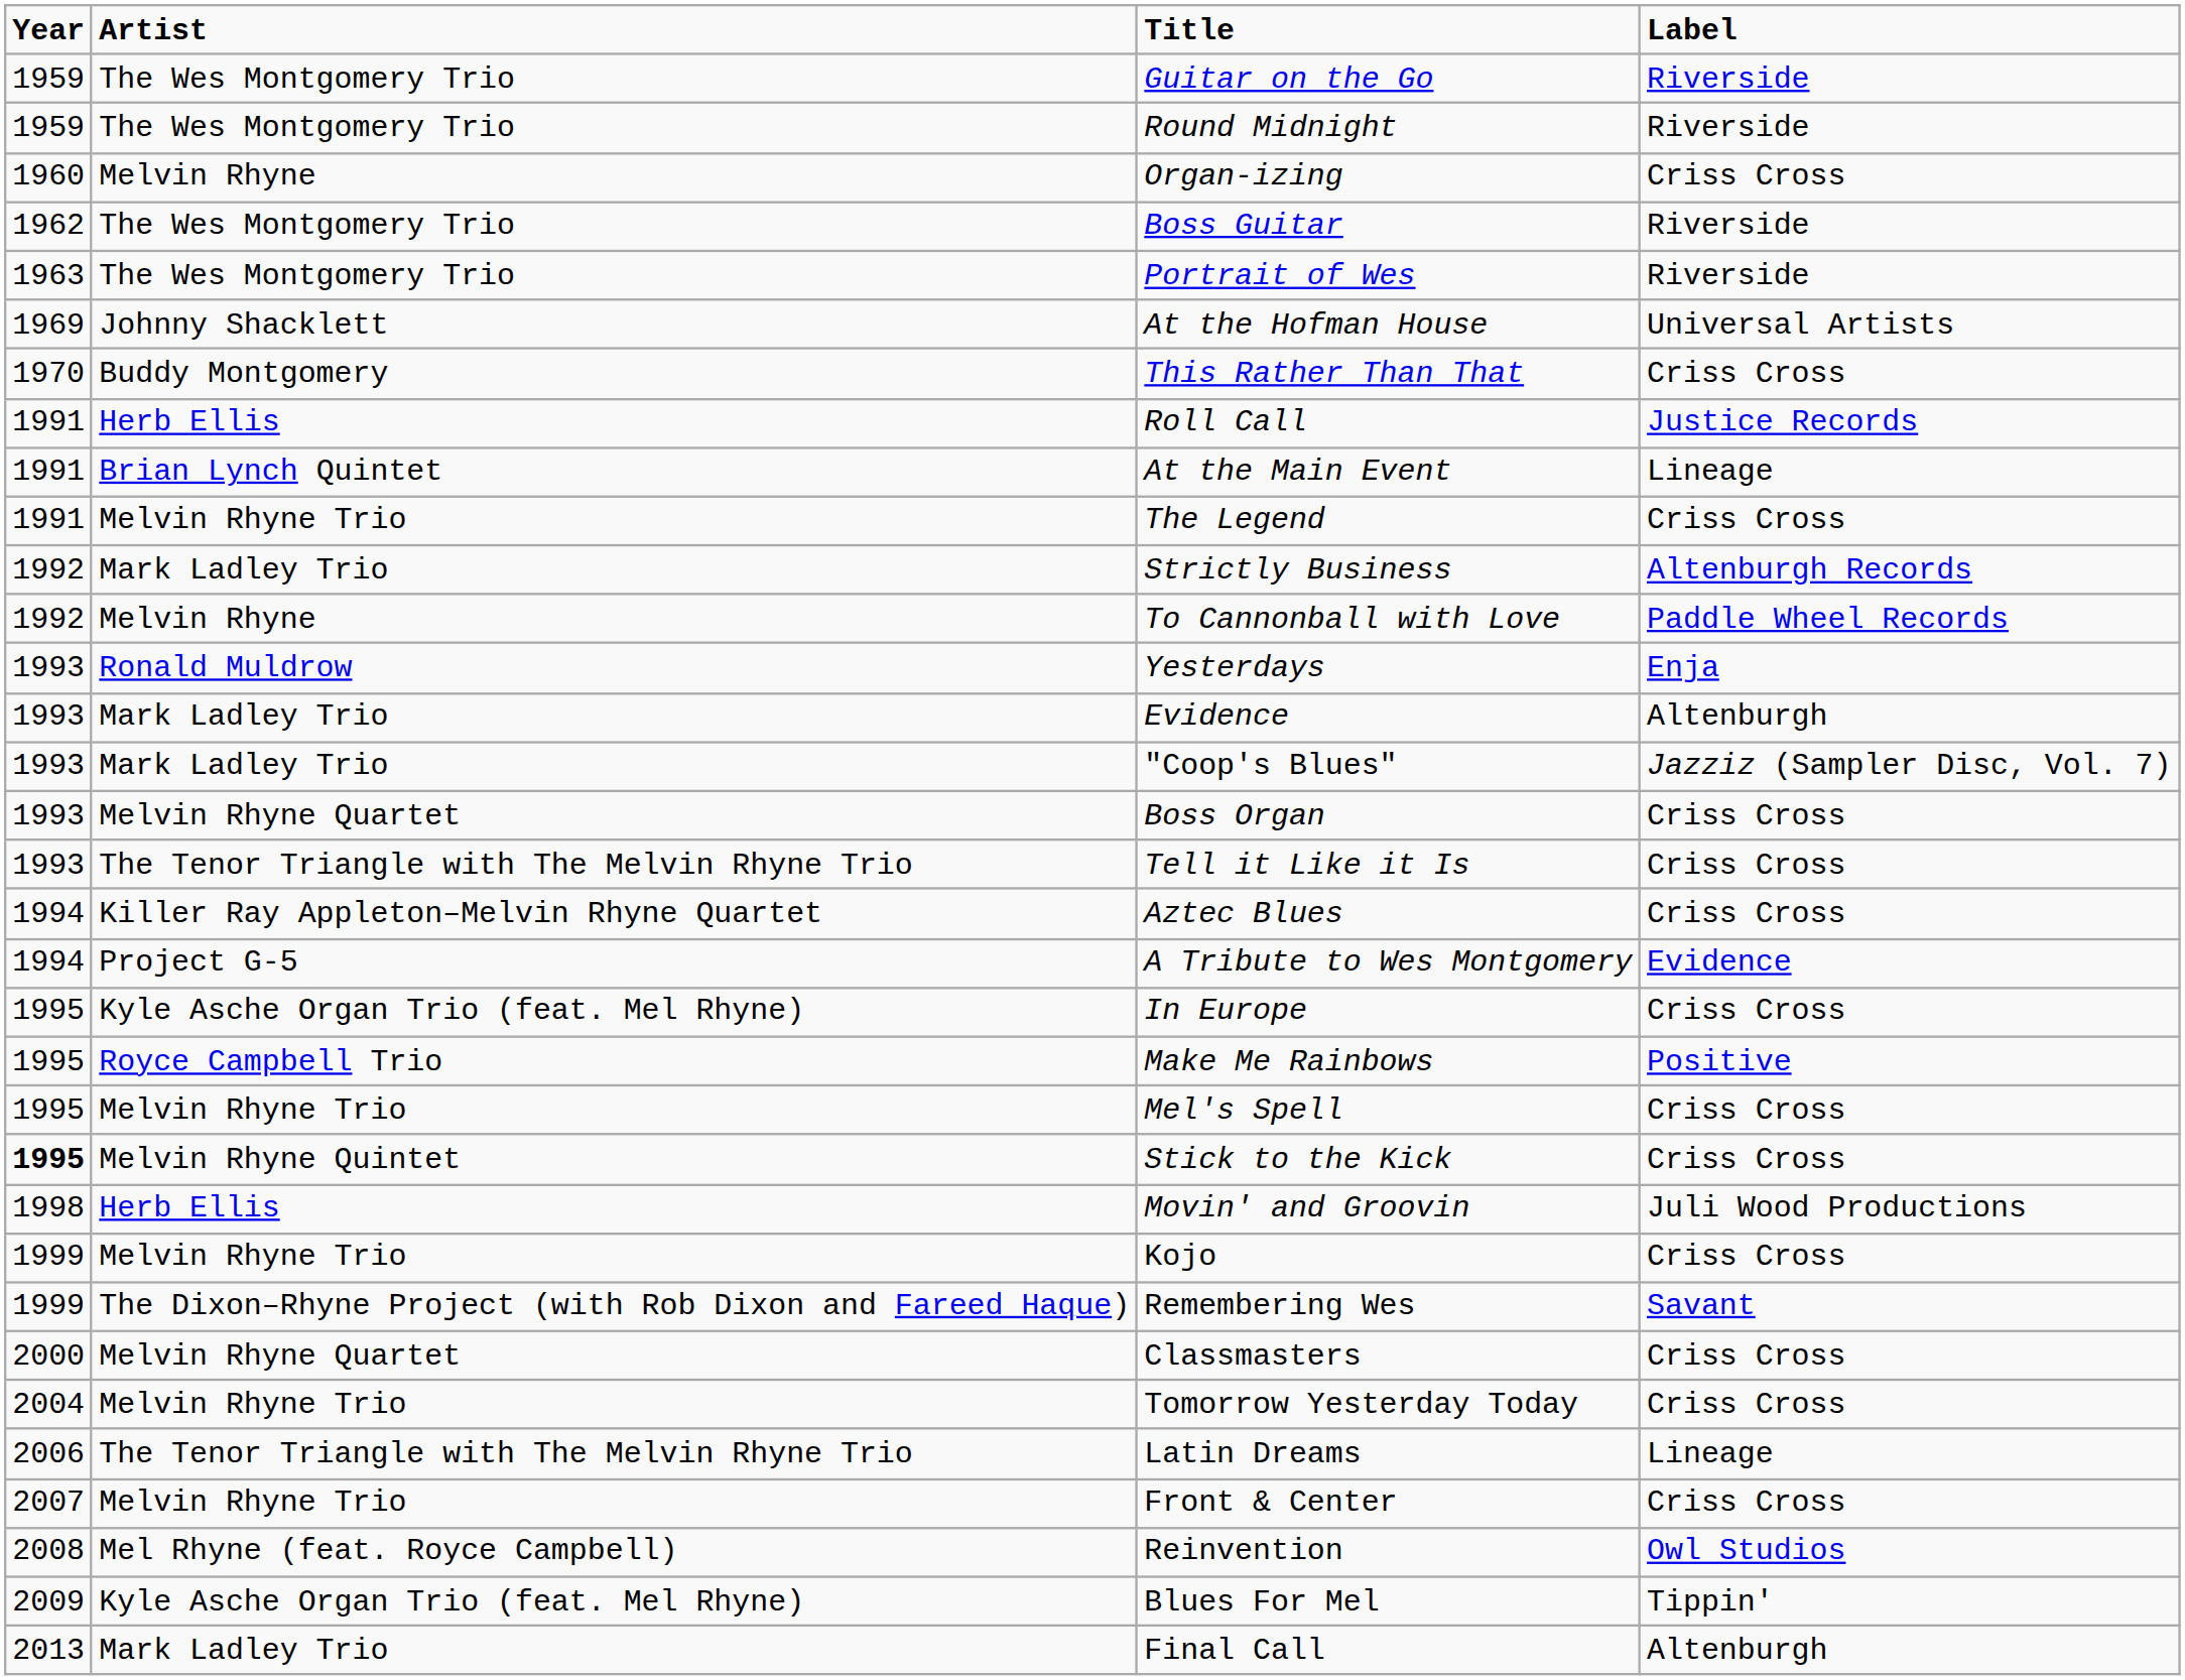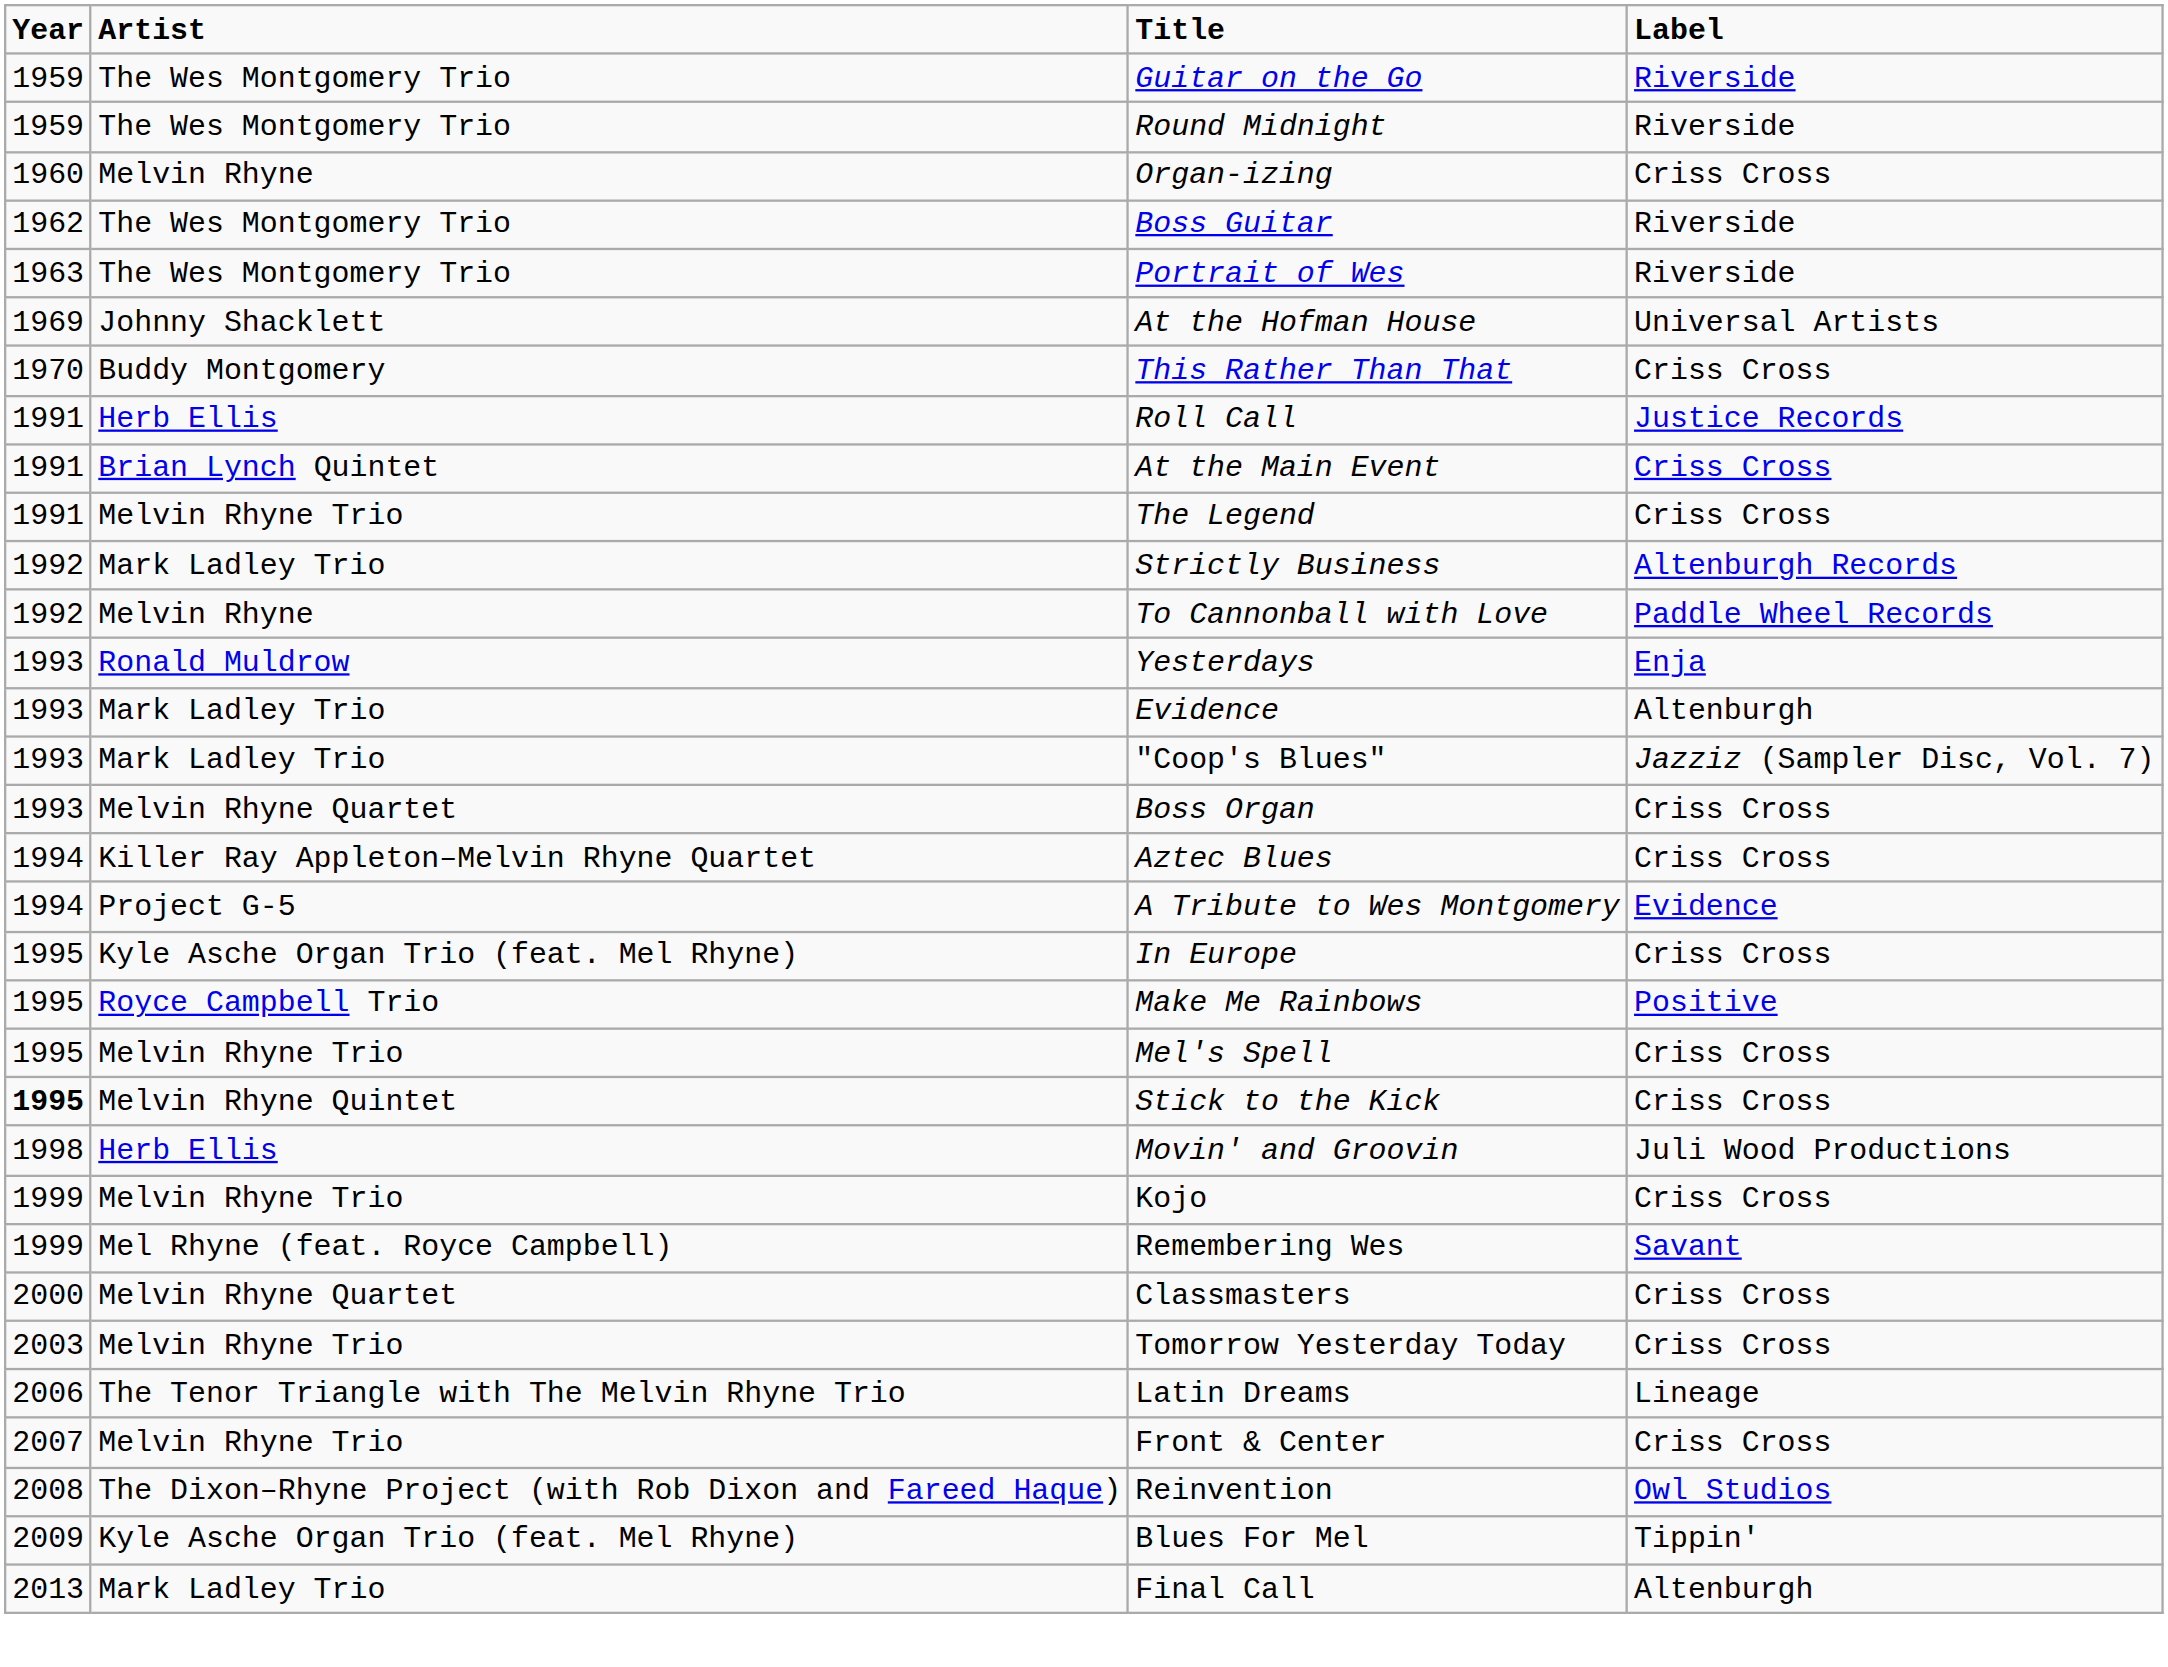 <table class="wikitable">
 <tr>
 <td><strong>Year</strong></td>
 <td><strong>Artist</strong></td>
 <td><strong>Title</strong></td>
 <td><strong>Label</strong></td>
 </tr>
 <tr>
 <td>1959</td>
 <td>The Wes Montgomery Trio</td>
 <td><em><a href='#'>Guitar on the Go</a></em></td>
 <td><a href='#'>Riverside</a></td>
 </tr>
 <tr>
 <td>1959</td>
 <td>The Wes Montgomery Trio</td>
 <td><em>Round Midnight</em></td>
 <td>Riverside</td>
 </tr>
 <tr>
 <td>1960</td>
 <td>Melvin Rhyne</td>
 <td><em>Organ-izing</em></td>
 <td>Criss Cross</td>
 </tr>
 <tr>
 <td>1962</td>
 <td>The Wes Montgomery Trio</td>
 <td><em><a href='#'>Boss Guitar</a></em></td>
 <td>Riverside</td>
 </tr>
 <tr>
 <td>1963</td>
 <td>The Wes Montgomery Trio</td>
 <td><em><a href='#'>Portrait of Wes</a></em></td>
 <td>Riverside</td>
 </tr>
 <tr>
 <td>1969</td>
 <td>Johnny Shacklett</td>
 <td><em>At the Hofman House</em></td>
 <td>Universal Artists</td>
 </tr>
 <tr>
 <td>1970</td>
 <td>Buddy Montgomery</td>
 <td><em><a href='#'>This Rather Than That</a></em></td>
 <td>Criss Cross</td>
 </tr>
 <tr>
 <td>1991</td>
 <td><a href='#'>Herb Ellis</a></td>
 <td><em>Roll Call</em></td>
 <td><a href='#'>Justice Records</a></td>
 </tr>
 <tr>
 <td>1991</td>
 <td><a href='#'>Brian Lynch</a> Quintet</td>
 <td><em>At the Main Event</em></td>
-<td>Lineage</td>
+<td><a href='#'>Criss Cross</a></td>
 </tr>
 <tr>
 <td>1991</td>
 <td>Melvin Rhyne Trio</td>
 <td><em>The Legend</em></td>
 <td>Criss Cross</td>
 </tr>
 <tr>
 <td>1992</td>
 <td>Mark Ladley Trio</td>
 <td><em>Strictly Business</em></td>
 <td><a href='#'>Altenburgh Records</a></td>
 </tr>
 <tr>
 <td>1992</td>
 <td>Melvin Rhyne</td>
 <td><em>To Cannonball with Love</em></td>
 <td><a href='#'>Paddle Wheel Records</a></td>
 </tr>
 <tr>
 <td>1993</td>
 <td><a href='#'>Ronald Muldrow</a></td>
 <td><em>Yesterdays</em></td>
 <td><a href='#'>Enja</a></td>
 </tr>
 <tr>
 <td>1993</td>
 <td>Mark Ladley Trio</td>
 <td><em>Evidence</em></td>
 <td>Altenburgh</td>
 </tr>
 <tr>
 <td>1993</td>
 <td>Mark Ladley Trio</td>
 <td>"Coop's Blues"</td>
 <td><em>Jazziz</em> (Sampler Disc, Vol. 7)</td>
 </tr>
 <tr>
 <td>1993</td>
 <td>Melvin Rhyne Quartet</td>
 <td><em>Boss Organ</em></td>
-<td>Criss Cross</td>
-</tr>
-<tr>
-<td>1993</td>
-<td>The Tenor Triangle with The Melvin Rhyne Trio</td>
-<td><em>Tell it Like it Is</em></td>
 <td>Criss Cross</td>
 </tr>
 <tr>
 <td>1994</td>
 <td>Killer Ray Appleton–Melvin Rhyne Quartet</td>
 <td><em>Aztec Blues</em></td>
 <td>Criss Cross</td>
 </tr>
 <tr>
 <td>1994</td>
 <td>Project G-5</td>
 <td><em>A Tribute to Wes Montgomery</em></td>
 <td><a href='#'>Evidence</a></td>
 </tr>
 <tr>
 <td>1995</td>
 <td>Kyle Asche Organ Trio (feat. Mel Rhyne)</td>
 <td><em>In Europe</em></td>
 <td>Criss Cross</td>
 </tr>
 <tr>
 <td>1995</td>
 <td><a href='#'>Royce Campbell</a> Trio</td>
 <td><em>Make Me Rainbows</em></td>
 <td><a href='#'>Positive</a></td>
 </tr>
 <tr>
 <td>1995</td>
 <td>Melvin Rhyne Trio</td>
 <td><em>Mel's Spell</em></td>
 <td>Criss Cross</td>
 </tr>
 <tr>
 <td><strong>1995</strong></td>
 <td>Melvin Rhyne Quintet</td>
 <td><em>Stick to the Kick</em></td>
 <td>Criss Cross</td>
 </tr>
 <tr>
 <td>1998</td>
 <td><a href='#'>Herb Ellis</a></td>
 <td><em>Movin' and Groovin<strong></td>
 <td>Juli Wood Productions</td>
 </tr>
 <tr>
 <td>1999</td>
 <td>Melvin Rhyne Trio</td>
 <td></em>Kojo<em></td>
 <td>Criss Cross</td>
 </tr>
 <tr>
 <td>1999</td>
-<td>The Dixon–Rhyne Project (with Rob Dixon and <a href='#'>Fareed Haque</a>)</td>
+<td>Mel Rhyne (feat. Royce Campbell)</td>
 <td></em>Remembering Wes<em></td>
 <td><a href='#'>Savant</a></td>
 </tr>
 <tr>
 <td>2000</td>
 <td>Melvin Rhyne Quartet</td>
 <td></em>Classmasters<em></td>
 <td>Criss Cross</td>
 </tr>
 <tr>
-<td>2004</td>
+<td>2003</td>
 <td>Melvin Rhyne Trio</td>
 <td></em>Tomorrow Yesterday Today<em></td>
 <td>Criss Cross</td>
 </tr>
 <tr>
 <td>2006</td>
 <td>The Tenor Triangle with The Melvin Rhyne Trio</td>
 <td></em>Latin Dreams<em></td>
 <td>Lineage</td>
 </tr>
 <tr>
 <td>2007</td>
 <td>Melvin Rhyne Trio</td>
 <td></em>Front & Center<em></td>
 <td>Criss Cross</td>
 </tr>
 <tr>
 <td>2008</td>
-<td>Mel Rhyne (feat. Royce Campbell)</td>
+<td>The Dixon–Rhyne Project (with Rob Dixon and <a href='#'>Fareed Haque</a>)</td>
 <td></em>Reinvention<em></td>
 <td><a href='#'>Owl Studios</a></td>
 </tr>
 <tr>
 <td>2009</td>
 <td>Kyle Asche Organ Trio (feat. Mel Rhyne)</td>
 <td></em>Blues For Mel<em></td>
 <td>Tippin'</td>
 </tr>
 <tr>
 <td>2013</td>
 <td>Mark Ladley Trio</td>
 <td></em>Final Call<em></td>
 <td>Altenburgh</td>
 </tr>
 </table>
